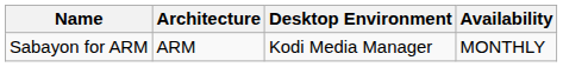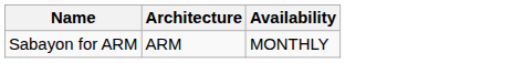 <table class="wikitable">
 <tr>
 <th>Name</th>
 <th>Architecture</th>
-<th>Desktop Environment</th>
 <th>Availability</th>
 </tr>
 <tr>
 <td>Sabayon for ARM </td>
 <td>ARM</td>
-<td>Kodi Media Manager</td>
 <td>MONTHLY</td>
 </tr>
 </table>
